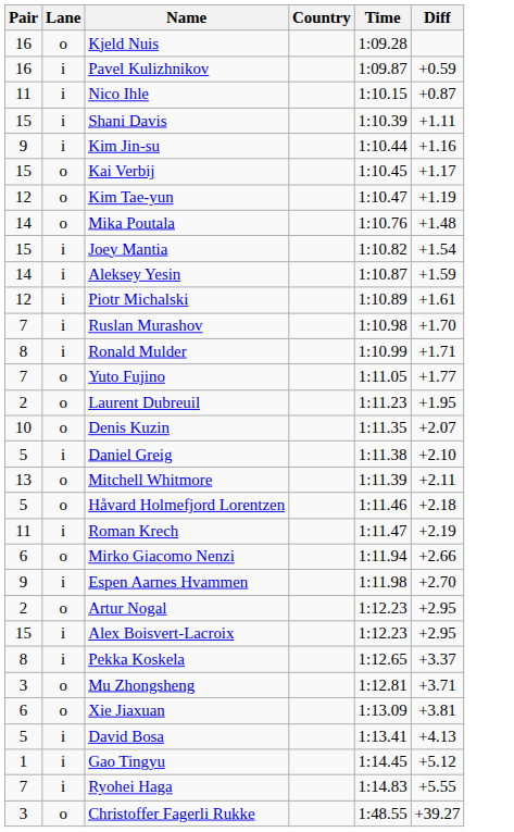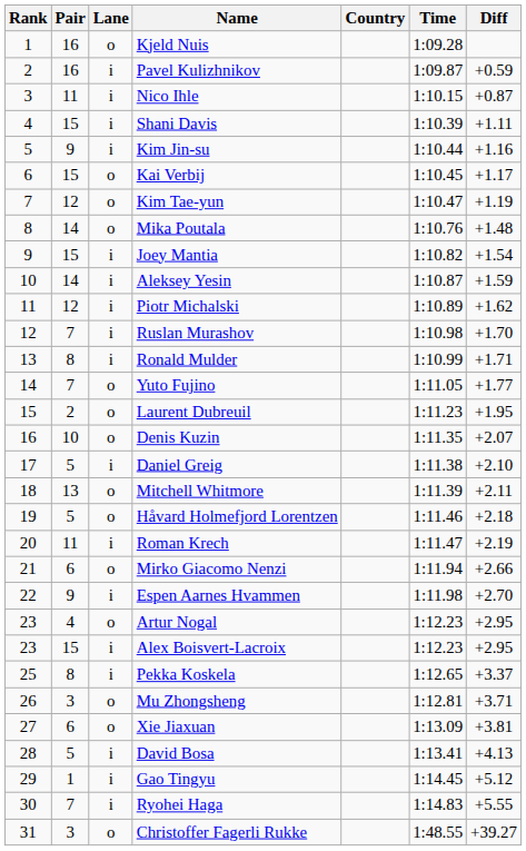 <table class="wikitable sortable" style="text-align:center">
 <tr>
+<th>Rank</th>
 <th>Pair</th>
 <th>Lane</th>
 <th>Name</th>
 <th>Country</th>
 <th>Time</th>
 <th>Diff</th>
 </tr>
 <tr>
+<td>1</td>
 <td>16</td>
 <td>o</td>
 <td align=left><a href='#'>Kjeld Nuis</a></td>
 <td align=left></td>
 <td>1:09.28</td>
 <td></td>
 </tr>
 <tr>
+<td>2</td>
 <td>16</td>
 <td>i</td>
 <td align=left><a href='#'>Pavel Kulizhnikov</a></td>
 <td align=left></td>
 <td>1:09.87</td>
 <td>+0.59</td>
 </tr>
 <tr>
+<td>3</td>
 <td>11</td>
 <td>i</td>
 <td align=left><a href='#'>Nico Ihle</a></td>
 <td align=left></td>
 <td>1:10.15</td>
 <td>+0.87</td>
 </tr>
 <tr>
+<td>4</td>
 <td>15</td>
 <td>i</td>
 <td align=left><a href='#'>Shani Davis</a></td>
 <td align=left></td>
 <td>1:10.39</td>
 <td>+1.11</td>
 </tr>
 <tr>
+<td>5</td>
 <td>9</td>
 <td>i</td>
 <td align=left><a href='#'>Kim Jin-su</a></td>
 <td align=left></td>
 <td>1:10.44</td>
 <td>+1.16</td>
 </tr>
 <tr>
+<td>6</td>
 <td>15</td>
 <td>o</td>
 <td align=left><a href='#'>Kai Verbij</a></td>
 <td align=left></td>
 <td>1:10.45</td>
 <td>+1.17</td>
 </tr>
 <tr>
+<td>7</td>
 <td>12</td>
 <td>o</td>
 <td align=left><a href='#'>Kim Tae-yun</a></td>
 <td align=left></td>
 <td>1:10.47</td>
 <td>+1.19</td>
 </tr>
 <tr>
+<td>8</td>
 <td>14</td>
 <td>o</td>
 <td align=left><a href='#'>Mika Poutala</a></td>
 <td align=left></td>
 <td>1:10.76</td>
 <td>+1.48</td>
 </tr>
 <tr>
+<td>9</td>
 <td>15</td>
 <td>i</td>
 <td align=left><a href='#'>Joey Mantia</a></td>
 <td align=left></td>
 <td>1:10.82</td>
 <td>+1.54</td>
 </tr>
 <tr>
+<td>10</td>
 <td>14</td>
 <td>i</td>
 <td align=left><a href='#'>Aleksey Yesin</a></td>
 <td align=left></td>
 <td>1:10.87</td>
 <td>+1.59</td>
 </tr>
 <tr>
+<td>11</td>
 <td>12</td>
 <td>i</td>
 <td align=left><a href='#'>Piotr Michalski</a></td>
 <td align=left></td>
 <td>1:10.89</td>
-<td>+1.61</td>
+<td>+1.62</td>
 </tr>
 <tr>
+<td>12</td>
 <td>7</td>
 <td>i</td>
 <td align=left><a href='#'>Ruslan Murashov</a></td>
 <td align=left></td>
 <td>1:10.98</td>
 <td>+1.70</td>
 </tr>
 <tr>
+<td>13</td>
 <td>8</td>
 <td>i</td>
 <td align=left><a href='#'>Ronald Mulder</a></td>
 <td align=left></td>
 <td>1:10.99</td>
 <td>+1.71</td>
 </tr>
 <tr>
+<td>14</td>
 <td>7</td>
 <td>o</td>
 <td align=left><a href='#'>Yuto Fujino</a></td>
 <td align=left></td>
 <td>1:11.05</td>
 <td>+1.77</td>
 </tr>
 <tr>
+<td>15</td>
 <td>2</td>
 <td>o</td>
 <td align=left><a href='#'>Laurent Dubreuil</a></td>
 <td align=left></td>
 <td>1:11.23</td>
 <td>+1.95</td>
 </tr>
 <tr>
+<td>16</td>
 <td>10</td>
 <td>o</td>
 <td align=left><a href='#'>Denis Kuzin</a></td>
 <td align=left></td>
 <td>1:11.35</td>
 <td>+2.07</td>
 </tr>
 <tr>
+<td>17</td>
 <td>5</td>
 <td>i</td>
 <td align=left><a href='#'>Daniel Greig</a></td>
 <td align=left></td>
 <td>1:11.38</td>
 <td>+2.10</td>
 </tr>
 <tr>
+<td>18</td>
 <td>13</td>
 <td>o</td>
 <td align=left><a href='#'>Mitchell Whitmore</a></td>
 <td align=left></td>
 <td>1:11.39</td>
 <td>+2.11</td>
 </tr>
 <tr>
+<td>19</td>
 <td>5</td>
 <td>o</td>
 <td align=left><a href='#'>Håvard Holmefjord Lorentzen</a></td>
 <td align=left></td>
 <td>1:11.46</td>
 <td>+2.18</td>
 </tr>
 <tr>
+<td>20</td>
 <td>11</td>
 <td>i</td>
 <td align=left><a href='#'>Roman Krech</a></td>
 <td align=left></td>
 <td>1:11.47</td>
 <td>+2.19</td>
 </tr>
 <tr>
+<td>21</td>
 <td>6</td>
 <td>o</td>
 <td align=left><a href='#'>Mirko Giacomo Nenzi</a></td>
 <td align=left></td>
 <td>1:11.94</td>
 <td>+2.66</td>
 </tr>
 <tr>
+<td>22</td>
 <td>9</td>
 <td>i</td>
 <td align=left><a href='#'>Espen Aarnes Hvammen</a></td>
 <td align=left></td>
 <td>1:11.98</td>
 <td>+2.70</td>
 </tr>
 <tr>
-<td>2</td>
+<td>23</td>
+<td>4</td>
 <td>o</td>
 <td align=left><a href='#'>Artur Nogal</a></td>
 <td align=left></td>
 <td>1:12.23</td>
 <td>+2.95</td>
 </tr>
 <tr>
+<td>23</td>
 <td>15</td>
 <td>i</td>
 <td align=left><a href='#'>Alex Boisvert-Lacroix</a></td>
 <td align=left></td>
 <td>1:12.23</td>
 <td>+2.95</td>
 </tr>
 <tr>
+<td>25</td>
 <td>8</td>
 <td>i</td>
 <td align=left><a href='#'>Pekka Koskela</a></td>
 <td align=left></td>
 <td>1:12.65</td>
 <td>+3.37</td>
 </tr>
 <tr>
+<td>26</td>
 <td>3</td>
 <td>o</td>
 <td align=left><a href='#'>Mu Zhongsheng</a></td>
 <td align=left></td>
 <td>1:12.81</td>
 <td>+3.71</td>
 </tr>
 <tr>
+<td>27</td>
 <td>6</td>
 <td>o</td>
 <td align=left><a href='#'>Xie Jiaxuan</a></td>
 <td align=left></td>
 <td>1:13.09</td>
 <td>+3.81</td>
 </tr>
 <tr>
+<td>28</td>
 <td>5</td>
 <td>i</td>
 <td align=left><a href='#'>David Bosa</a></td>
 <td align=left></td>
 <td>1:13.41</td>
 <td>+4.13</td>
 </tr>
 <tr>
+<td>29</td>
 <td>1</td>
 <td>i</td>
 <td align=left><a href='#'>Gao Tingyu</a></td>
 <td align=left></td>
 <td>1:14.45</td>
 <td>+5.12</td>
 </tr>
 <tr>
+<td>30</td>
 <td>7</td>
 <td>i</td>
 <td align=left><a href='#'>Ryohei Haga</a></td>
 <td align=left></td>
 <td>1:14.83</td>
 <td>+5.55</td>
 </tr>
 <tr>
+<td>31</td>
 <td>3</td>
 <td>o</td>
 <td align=left><a href='#'>Christoffer Fagerli Rukke</a></td>
 <td align=left></td>
 <td>1:48.55</td>
 <td>+39.27</td>
 </tr>
 </table>
